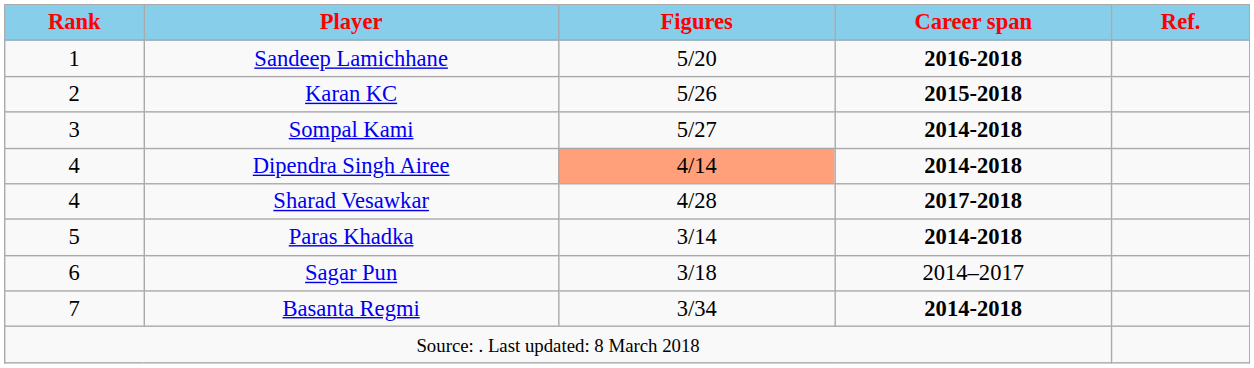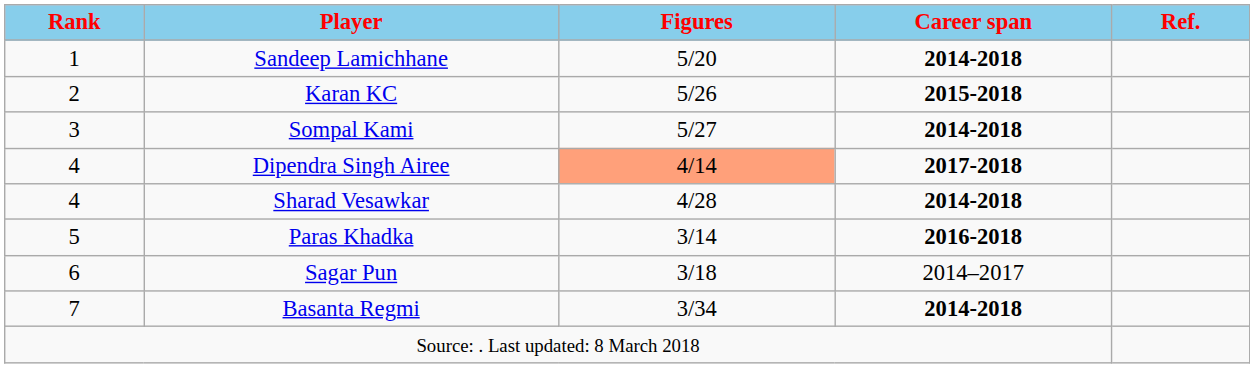 <table style="width:100%; text-align:center;" class="wikitable">
 <tr style="background:#9cf;">
 <th style="background:SkyBlue; color:Red; width:5%;" scope="col">Rank</th>
 <th style="background:SkyBlue; color:Red; width:15%;" scope="col">Player</th>
 <th style="background:SkyBlue; color:Red; width:10%;" scope="col">Figures</th>
 <th style="background:SkyBlue; color:Red; width:10%;" scope="col">Career span</th>
 <th style="background:SkyBlue; color:Red; width:5%;" scope="col">Ref.</th>
 </tr>
 <tr>
 <td>1</td>
 <td><a href='#'>Sandeep Lamichhane</a></td>
 <td>5/20</td>
-<td><strong>2016-2018</strong></td>
+<td><strong>2014-2018</strong></td>
 <td></td>
 </tr>
 <tr>
 <td>2</td>
 <td><a href='#'>Karan KC</a></td>
 <td>5/26</td>
 <td><strong>2015-2018</strong></td>
 <td></td>
 </tr>
 <tr>
 <td>3</td>
 <td><a href='#'>Sompal Kami</a></td>
 <td>5/27</td>
 <td><strong>2014-2018</strong></td>
 <td></td>
 </tr>
 <tr>
 <td>4</td>
 <td><a href='#'>Dipendra Singh Airee</a></td>
 <td style="background: lightsalmon;">4/14</td>
-<td><strong>2014-2018</strong></td>
+<td><strong>2017-2018</strong></td>
 <td></td>
 </tr>
 <tr>
 <td>4</td>
 <td><a href='#'>Sharad Vesawkar</a></td>
 <td>4/28</td>
-<td><strong>2017-2018</strong></td>
+<td><strong>2014-2018</strong></td>
 <td></td>
 </tr>
 <tr>
 <td>5</td>
 <td><a href='#'>Paras Khadka</a></td>
 <td>3/14</td>
-<td><strong>2014-2018</strong></td>
+<td><strong>2016-2018</strong></td>
 <td></td>
 </tr>
 <tr>
 <td>6</td>
 <td><a href='#'>Sagar Pun</a></td>
 <td>3/18</td>
 <td>2014–2017</td>
 <td></td>
 </tr>
 <tr>
 <td>7</td>
 <td><a href='#'>Basanta Regmi</a></td>
 <td>3/34</td>
 <td><strong>2014-2018</strong></td>
 <td></td>
 </tr>
 <tr>
 <td colspan="4"><small>Source: . Last updated: 8 March 2018</small></td>
 <td></td>
 </tr>
 </table>
